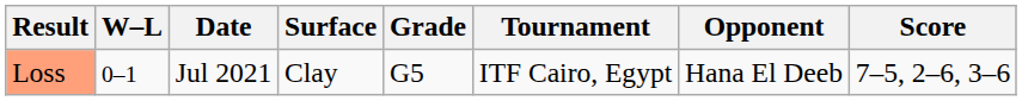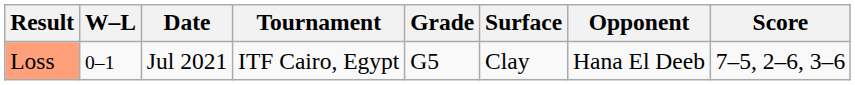 <table class="sortable wikitable">
 <tr>
 <th>Result</th>
 <th class=unsortable>W–L</th>
 <th>Date</th>
+<th>Tournament</th>
+<th>Grade</th>
 <th>Surface</th>
-<th>Grade</th>
-<th>Tournament</th>
 <th>Opponent</th>
 <th class=unsortable>Score</th>
 </tr>
 <tr>
 <td style="background:#ffa07a;">Loss</td>
 <td><small>0–1</small></td>
 <td>Jul 2021</td>
+<td>ITF Cairo, Egypt</td>
+<td>G5</td>
 <td>Clay</td>
-<td>G5</td>
-<td>ITF Cairo, Egypt</td>
 <td> Hana El Deeb</td>
 <td>7–5, 2–6, 3–6</td>
 </tr>
 </table>
